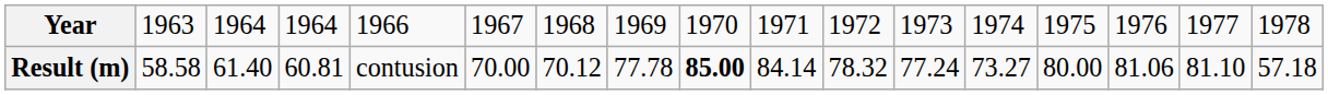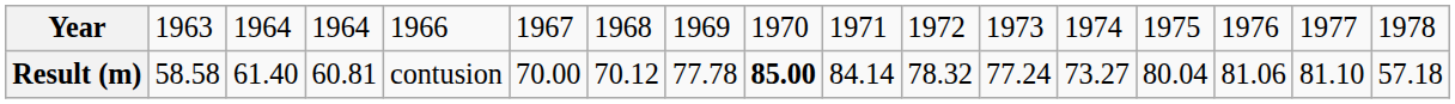 <table class="wikitable">
 <tr>
 <th>Year</th>
 <td>1963</td>
 <td>1964</td>
 <td>1964</td>
 <td>1966</td>
 <td>1967</td>
 <td>1968</td>
 <td>1969</td>
 <td>1970</td>
 <td>1971</td>
 <td>1972</td>
 <td>1973</td>
 <td>1974</td>
 <td>1975</td>
 <td>1976</td>
 <td>1977</td>
 <td>1978</td>
 </tr>
 <tr>
 <th>Result (m)</th>
 <td>58.58</td>
 <td>61.40</td>
 <td>60.81</td>
 <td>contusion</td>
 <td>70.00</td>
 <td>70.12</td>
 <td>77.78</td>
 <td><strong>85.00</strong></td>
 <td>84.14</td>
 <td>78.32</td>
 <td>77.24</td>
 <td>73.27</td>
-<td>80.00</td>
+<td>80.04</td>
 <td>81.06</td>
 <td>81.10</td>
 <td>57.18</td>
 </tr>
 </table>
